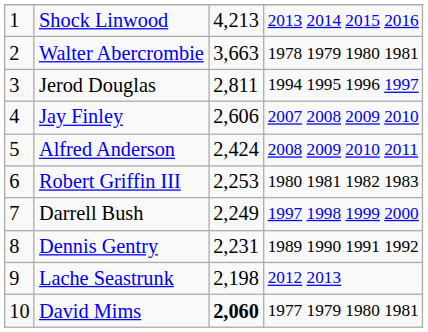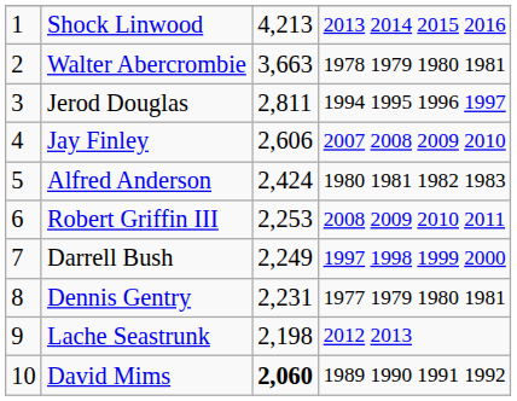 <table class="wikitable">
 <tr>
 </tr>
 <tr>
 <td>1</td>
 <td><a href='#'>Shock Linwood</a></td>
 <td>4,213</td>
 <td style="font-size:85%;"><a href='#'>2013</a> <a href='#'>2014</a> <a href='#'>2015</a> <a href='#'>2016</a></td>
 </tr>
 <tr>
 <td>2</td>
 <td><a href='#'>Walter Abercrombie</a></td>
 <td>3,663</td>
 <td style="font-size:85%;">1978 1979 1980 1981</td>
 </tr>
 <tr>
 <td>3</td>
 <td>Jerod Douglas</td>
 <td>2,811</td>
 <td style="font-size:85%;">1994 1995 1996 <a href='#'>1997</a></td>
 </tr>
 <tr>
 <td>4</td>
 <td><a href='#'>Jay Finley</a></td>
 <td>2,606</td>
 <td style="font-size:85%;"><a href='#'>2007</a> <a href='#'>2008</a> <a href='#'>2009</a> <a href='#'>2010</a></td>
 </tr>
 <tr>
 <td>5</td>
 <td><a href='#'>Alfred Anderson</a></td>
 <td>2,424</td>
-<td style="font-size:85%;"><a href='#'>2008</a> <a href='#'>2009</a> <a href='#'>2010</a> <a href='#'>2011</a></td>
+<td style="font-size:85%;">1980 1981 1982 1983</td>
 </tr>
 <tr>
 <td>6</td>
 <td><a href='#'>Robert Griffin III</a></td>
 <td>2,253</td>
-<td style="font-size:85%;">1980 1981 1982 1983</td>
+<td style="font-size:85%;"><a href='#'>2008</a> <a href='#'>2009</a> <a href='#'>2010</a> <a href='#'>2011</a></td>
 </tr>
 <tr>
 <td>7</td>
 <td>Darrell Bush</td>
 <td>2,249</td>
 <td style="font-size:85%;"><a href='#'>1997</a> <a href='#'>1998</a> <a href='#'>1999</a> <a href='#'>2000</a></td>
 </tr>
 <tr>
 <td>8</td>
 <td><a href='#'>Dennis Gentry</a></td>
 <td>2,231</td>
-<td style="font-size:85%;">1989 1990 1991 1992</td>
+<td style="font-size:85%;">1977 1979 1980 1981</td>
 </tr>
 <tr>
 <td>9</td>
 <td><a href='#'>Lache Seastrunk</a></td>
 <td>2,198</td>
 <td style="font-size:85%;"><a href='#'>2012</a> <a href='#'>2013</a></td>
 </tr>
 <tr>
 <td>10</td>
 <td><a href='#'>David Mims</a></td>
 <td><strong>2,060</strong></td>
-<td style="font-size:85%;">1977 1979 1980 1981</td>
+<td style="font-size:85%;">1989 1990 1991 1992</td>
 </tr>
 </table>
